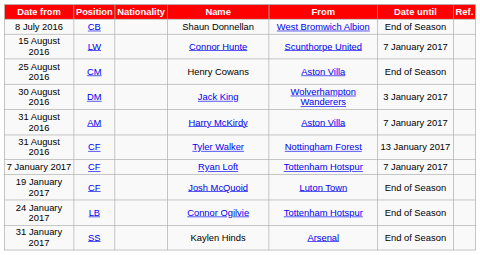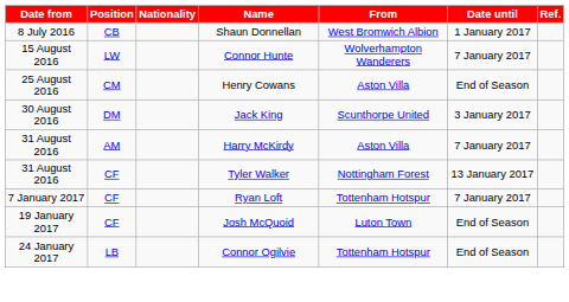 <table class="wikitable"  style="text-align:center; font-size:90%; ">
 <tr>
 <th style="background:#FF0000; color:white; width:100px;">Date from</th>
 <th style="background:#FF0000; color:white; width:50px;">Position</th>
 <th style="background:#FF0000; color:white; width:50px;">Nationality</th>
 <th style="background:#FF0000; color:white; width:150px;">Name</th>
 <th style="background:#FF0000; color:white; width:160px;">From</th>
 <th style="background:#FF0000; color:white; width:110px;">Date until</th>
 <th style="background:#FF0000; color:white; width:25px;">Ref.</th>
 </tr>
 <tr>
 <td>8 July 2016</td>
 <td><a href='#'>CB</a></td>
 <td></td>
 <td>Shaun Donnellan</td>
 <td><a href='#'>West Bromwich Albion</a></td>
-<td>End of Season</td>
+<td>1 January 2017</td>
 <td></td>
 </tr>
 <tr>
 <td>15 August 2016</td>
 <td><a href='#'>LW</a></td>
 <td></td>
 <td><a href='#'>Connor Hunte</a></td>
-<td><a href='#'>Scunthorpe United</a></td>
+<td><a href='#'>Wolverhampton Wanderers</a></td>
 <td>7 January 2017</td>
 <td></td>
 </tr>
 <tr>
 <td>25 August 2016</td>
 <td><a href='#'>CM</a></td>
 <td></td>
 <td>Henry Cowans</td>
 <td><a href='#'>Aston Villa</a></td>
 <td>End of Season</td>
 <td></td>
 </tr>
 <tr>
 <td>30 August 2016</td>
 <td><a href='#'>DM</a></td>
 <td></td>
 <td><a href='#'>Jack King</a></td>
-<td><a href='#'>Wolverhampton Wanderers</a></td>
+<td><a href='#'>Scunthorpe United</a></td>
 <td>3 January 2017</td>
 <td></td>
 </tr>
 <tr>
 <td>31 August 2016</td>
 <td><a href='#'>AM</a></td>
 <td></td>
 <td><a href='#'>Harry McKirdy</a></td>
 <td><a href='#'>Aston Villa</a></td>
 <td>7 January 2017</td>
 <td></td>
 </tr>
 <tr>
 <td>31 August 2016</td>
 <td><a href='#'>CF</a></td>
 <td></td>
 <td><a href='#'>Tyler Walker</a></td>
 <td><a href='#'>Nottingham Forest</a></td>
 <td>13 January 2017 </td>
 <td></td>
 </tr>
 <tr>
 <td>7 January 2017</td>
 <td><a href='#'>CF</a></td>
 <td></td>
 <td><a href='#'>Ryan Loft</a></td>
 <td><a href='#'>Tottenham Hotspur</a></td>
 <td>7 January 2017</td>
 <td></td>
 </tr>
 <tr>
 <td>19 January 2017</td>
 <td><a href='#'>CF</a></td>
 <td></td>
 <td><a href='#'>Josh McQuoid</a></td>
 <td><a href='#'>Luton Town</a></td>
 <td>End of Season</td>
 <td></td>
 </tr>
 <tr>
 <td>24 January 2017</td>
 <td><a href='#'>LB</a></td>
 <td></td>
 <td><a href='#'>Connor Ogilvie</a></td>
 <td><a href='#'>Tottenham Hotspur</a></td>
 <td>End of Season</td>
 <td></td>
 </tr>
-<tr>
-<td>31 January 2017</td>
-<td><a href='#'>SS</a></td>
-<td></td>
-<td>Kaylen Hinds</td>
-<td><a href='#'>Arsenal</a></td>
-<td>End of Season</td>
-<td></td>
-</tr>
 </table>
